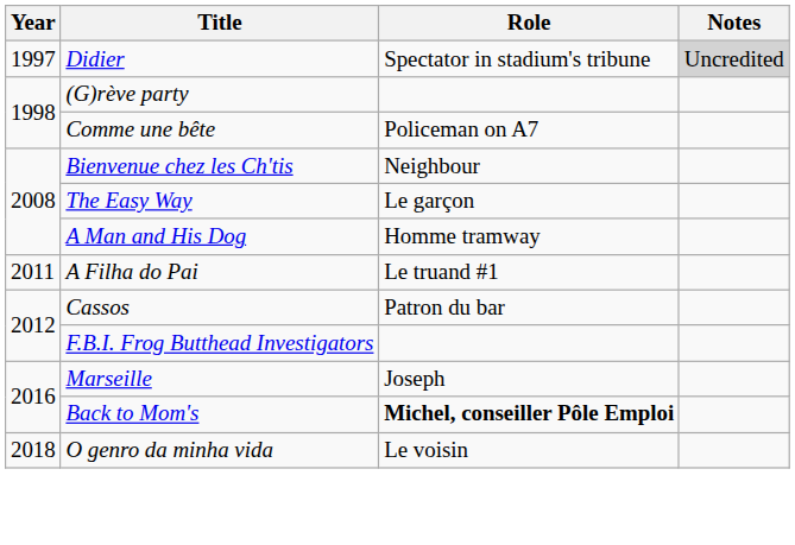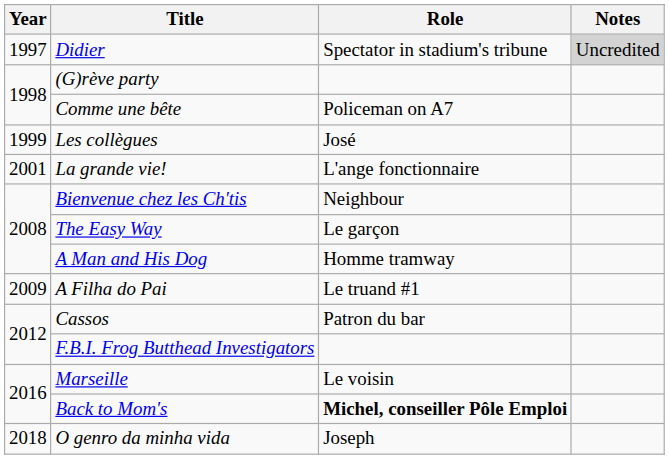 <table class="wikitable sortable">
 <tr>
 <th>Year</th>
 <th>Title</th>
 <th>Role</th>
 <th class="unsortable">Notes</th>
 </tr>
 <tr>
 <td>1997</td>
 <td><em><a href='#'>Didier</a></em></td>
 <td>Spectator in stadium's tribune</td>
 <td style="background: lightgrey;">Uncredited</td>
 </tr>
 <tr>
 <td rowspan=2>1998</td>
 <td><em>(G)rève party</em></td>
 <td></td>
 <td></td>
 </tr>
 <tr>
 <td><em>Comme une bête</em></td>
 <td>Policeman on A7</td>
 <td></td>
 </tr>
 <tr>
+<td>1999</td>
+<td><em>Les collègues</em></td>
+<td>José</td>
+<td></td>
+</tr>
+<tr>
+<td>2001</td>
+<td><em>La grande vie!</em></td>
+<td>L'ange fonctionnaire</td>
+<td></td>
+</tr>
+<tr>
 <td rowspan=3>2008</td>
 <td><em><a href='#'>Bienvenue chez les Ch'tis</a></em></td>
 <td>Neighbour</td>
 <td></td>
 </tr>
 <tr>
 <td><em><a href='#'>The Easy Way</a></em></td>
 <td>Le garçon</td>
 <td></td>
 </tr>
 <tr>
 <td><em><a href='#'>A Man and His Dog</a></em></td>
 <td>Homme tramway</td>
 <td></td>
 </tr>
 <tr>
-<td>2011</td>
+<td>2009</td>
 <td><em>A Filha do Pai</em></td>
 <td>Le truand #1</td>
 <td></td>
 </tr>
 <tr>
 <td rowspan=2>2012</td>
 <td><em>Cassos</em></td>
 <td>Patron du bar</td>
 <td></td>
 </tr>
 <tr>
 <td><em><a href='#'>F.B.I. Frog Butthead Investigators</a></em></td>
 <td></td>
 <td></td>
 </tr>
 <tr>
 <td rowspan=2>2016</td>
 <td><em><a href='#'>Marseille</a></em></td>
-<td>Joseph</td>
+<td>Le voisin</td>
 <td></td>
 </tr>
 <tr>
 <td><em><a href='#'>Back to Mom's</a></em></td>
 <td><strong>Michel, conseiller Pôle Emploi</strong></td>
 <td></td>
 </tr>
 <tr>
 <td>2018</td>
 <td><em>O genro da minha vida</em></td>
-<td>Le voisin</td>
+<td>Joseph</td>
 <td></td>
 </tr>
 </table>
